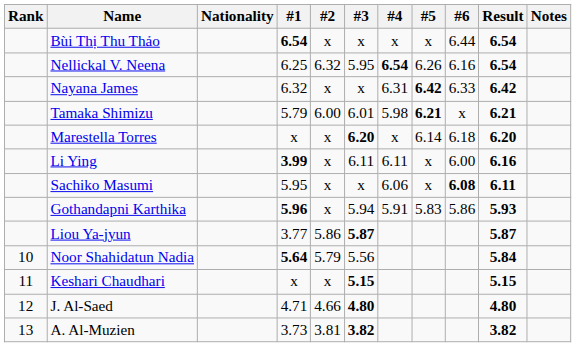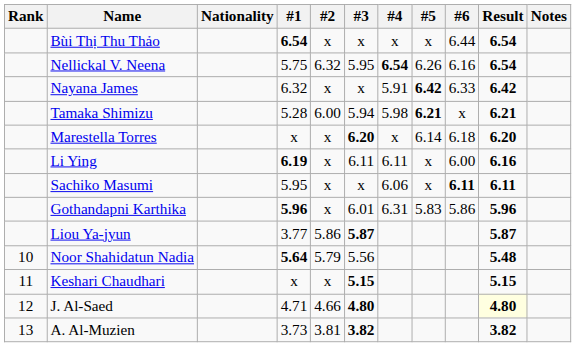 <table class="wikitable sortable" style="text-align:center">
 <tr>
 <th>Rank</th>
 <th>Name</th>
 <th>Nationality</th>
 <th>#1</th>
 <th>#2</th>
 <th>#3</th>
 <th>#4</th>
 <th>#5</th>
 <th>#6</th>
 <th>Result</th>
 <th>Notes</th>
 </tr>
 <tr>
 <td></td>
 <td align=left><a href='#'>Bùi Thị Thu Thảo</a></td>
 <td align=left></td>
 <td><strong>6.54</strong></td>
 <td>x</td>
 <td>x</td>
 <td>x</td>
 <td>x</td>
 <td>6.44</td>
 <td><strong>6.54</strong></td>
 <td></td>
 </tr>
 <tr>
 <td></td>
 <td align=left><a href='#'>Nellickal V. Neena</a></td>
 <td align=left></td>
-<td>6.25</td>
+<td>5.75</td>
 <td>6.32</td>
 <td>5.95</td>
 <td><strong>6.54</strong></td>
 <td>6.26</td>
 <td>6.16</td>
 <td><strong>6.54</strong></td>
 <td></td>
 </tr>
 <tr>
 <td></td>
 <td align=left><a href='#'>Nayana James</a></td>
 <td align=left></td>
 <td>6.32</td>
 <td>x</td>
 <td>x</td>
-<td>6.31</td>
+<td>5.91</td>
 <td><strong>6.42</strong></td>
 <td>6.33</td>
 <td><strong>6.42</strong></td>
 <td></td>
 </tr>
 <tr>
 <td></td>
 <td align=left><a href='#'>Tamaka Shimizu</a></td>
 <td align=left></td>
-<td>5.79</td>
+<td>5.28</td>
 <td>6.00</td>
-<td>6.01</td>
+<td>5.94</td>
 <td>5.98</td>
 <td><strong>6.21</strong></td>
 <td>x</td>
 <td><strong>6.21</strong></td>
 <td></td>
 </tr>
 <tr>
 <td></td>
 <td align=left><a href='#'>Marestella Torres</a></td>
 <td align=left></td>
 <td>x</td>
 <td>x</td>
 <td><strong>6.20</strong></td>
 <td>x</td>
 <td>6.14</td>
 <td>6.18</td>
 <td><strong>6.20</strong></td>
 <td></td>
 </tr>
 <tr>
 <td></td>
 <td align=left><a href='#'>Li Ying</a></td>
 <td align=left></td>
-<td><strong>3.99</strong></td>
+<td><strong>6.19</strong></td>
 <td>x</td>
 <td>6.11</td>
 <td>6.11</td>
 <td>x</td>
 <td>6.00</td>
 <td><strong>6.16</strong></td>
 <td></td>
 </tr>
 <tr>
 <td></td>
 <td align=left><a href='#'>Sachiko Masumi</a></td>
 <td align=left></td>
 <td>5.95</td>
 <td>x</td>
 <td>x</td>
 <td>6.06</td>
 <td>x</td>
-<td><strong>6.08</strong></td>
+<td><strong>6.11</strong></td>
 <td><strong>6.11</strong></td>
 <td></td>
 </tr>
 <tr>
 <td></td>
 <td align=left><a href='#'>Gothandapni Karthika</a></td>
 <td align=left></td>
 <td><strong>5.96</strong></td>
 <td>x</td>
-<td>5.94</td>
-<td>5.91</td>
+<td>6.01</td>
+<td>6.31</td>
 <td>5.83</td>
 <td>5.86</td>
-<td><strong>5.93</strong></td>
+<td><strong>5.96</strong></td>
 <td></td>
 </tr>
 <tr>
 <td></td>
 <td align=left><a href='#'>Liou Ya-jyun</a></td>
 <td align=left></td>
 <td>3.77</td>
 <td>5.86</td>
 <td><strong>5.87</strong></td>
 <td></td>
 <td></td>
 <td></td>
 <td><strong>5.87</strong></td>
 <td></td>
 </tr>
 <tr>
 <td>10</td>
 <td align=left><a href='#'>Noor Shahidatun Nadia</a></td>
 <td align=left></td>
 <td><strong>5.64</strong></td>
 <td>5.79</td>
 <td>5.56</td>
 <td></td>
 <td></td>
 <td></td>
-<td><strong>5.84</strong></td>
+<td><strong>5.48</strong></td>
 <td></td>
 </tr>
 <tr>
 <td>11</td>
 <td align=left><a href='#'>Keshari Chaudhari</a></td>
 <td align=left></td>
 <td>x</td>
 <td>x</td>
 <td><strong>5.15</strong></td>
 <td></td>
 <td></td>
 <td></td>
 <td><strong>5.15</strong></td>
 <td></td>
 </tr>
 <tr>
 <td>12</td>
 <td align=left>J. Al-Saed</td>
 <td align=left></td>
 <td>4.71</td>
 <td>4.66</td>
 <td><strong>4.80</strong></td>
 <td></td>
 <td></td>
 <td></td>
-<td><strong>4.80</strong></td>
+<td style="background: lightyellow;"><strong>4.80</strong></td>
 <td></td>
 </tr>
 <tr>
 <td>13</td>
 <td align=left>A. Al-Muzien</td>
 <td align=left></td>
 <td>3.73</td>
 <td>3.81</td>
 <td><strong>3.82</strong></td>
 <td></td>
 <td></td>
 <td></td>
 <td><strong>3.82</strong></td>
 <td></td>
 </tr>
 </table>
